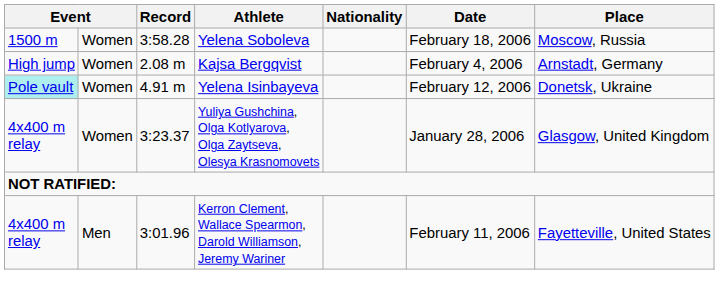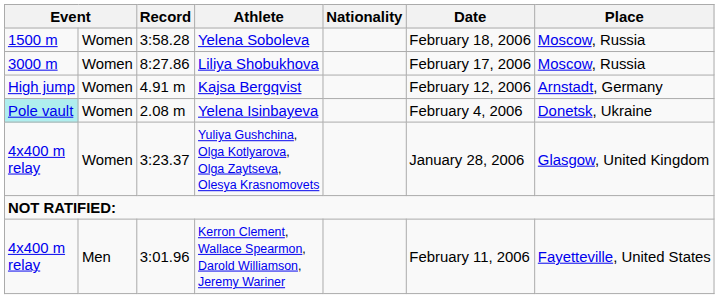 <table class="wikitable" style="font-size:95%;">
 <tr>
 <th colspan=2>Event</th>
 <th>Record</th>
 <th>Athlete</th>
 <th>Nationality</th>
 <th>Date</th>
 <th>Place</th>
 </tr>
 <tr>
 <td><a href='#'>1500 m</a></td>
 <td>Women</td>
 <td>3:58.28</td>
 <td><a href='#'>Yelena Soboleva</a></td>
 <td></td>
 <td>February 18, 2006</td>
 <td><a href='#'>Moscow</a>, Russia</td>
 </tr>
 <tr>
+<td><a href='#'>3000 m</a></td>
+<td>Women</td>
+<td>8:27.86</td>
+<td><a href='#'>Liliya Shobukhova</a></td>
+<td></td>
+<td>February 17, 2006</td>
+<td><a href='#'>Moscow</a>, Russia</td>
+</tr>
+<tr>
 <td><a href='#'>High jump</a></td>
 <td>Women</td>
-<td>2.08 m</td>
+<td>4.91 m</td>
 <td><a href='#'>Kajsa Bergqvist</a></td>
 <td></td>
-<td>February 4, 2006</td>
+<td>February 12, 2006</td>
 <td><a href='#'>Arnstadt</a>, Germany</td>
 </tr>
 <tr>
 <td style="background: paleturquoise;"><a href='#'>Pole vault</a></td>
 <td>Women</td>
-<td>4.91 m</td>
+<td>2.08 m</td>
 <td><a href='#'>Yelena Isinbayeva</a></td>
 <td></td>
-<td>February 12, 2006</td>
+<td>February 4, 2006</td>
 <td><a href='#'>Donetsk</a>, Ukraine</td>
 </tr>
 <tr>
 <td><a href='#'>4x400 m<br>relay</a></td>
 <td>Women</td>
 <td>3:23.37</td>
 <td><small><a href='#'>Yuliya Gushchina</a>,<br><a href='#'>Olga Kotlyarova</a>,<br><a href='#'>Olga Zaytseva</a>,<br><a href='#'>Olesya Krasnomovets</a></small></td>
 <td></td>
 <td>January 28, 2006</td>
 <td><a href='#'>Glasgow</a>, United Kingdom</td>
 </tr>
 <tr>
 <td colspan=7><span><strong>NOT RATIFIED:</strong></span></td>
 </tr>
 <tr>
 <td><a href='#'>4x400 m<br>relay</a></td>
 <td>Men</td>
 <td>3:01.96</td>
 <td><small><a href='#'>Kerron Clement</a>,<br><a href='#'>Wallace Spearmon</a>,<br><a href='#'>Darold Williamson</a>,<br><a href='#'>Jeremy Wariner</a></small></td>
 <td></td>
 <td>February 11, 2006</td>
 <td><a href='#'>Fayetteville</a>, United States</td>
 </tr>
 </table>
